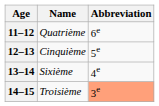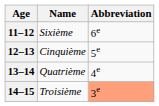 <table class="wikitable" align="right">
 <tr>
 <th>Age</th>
 <th>Name</th>
 <th>Abbreviation</th>
 </tr>
 <tr>
 <th>11–12</th>
-<td><em>Quatrième</em></td>
+<td><em>Sixième</em></td>
 <td>6<sup>e</sup></td>
 </tr>
 <tr>
 <th>12–13</th>
 <td><em>Cinquième</em></td>
 <td>5<sup>e</sup></td>
 </tr>
 <tr>
 <th>13–14</th>
-<td><em>Sixième</em></td>
+<td><em>Quatrième</em></td>
 <td>4<sup>e</sup></td>
 </tr>
 <tr>
 <th>14–15</th>
 <td><em>Troisième</em></td>
 <td style="background: lightsalmon;">3<sup>e</sup></td>
 </tr>
 </table>
